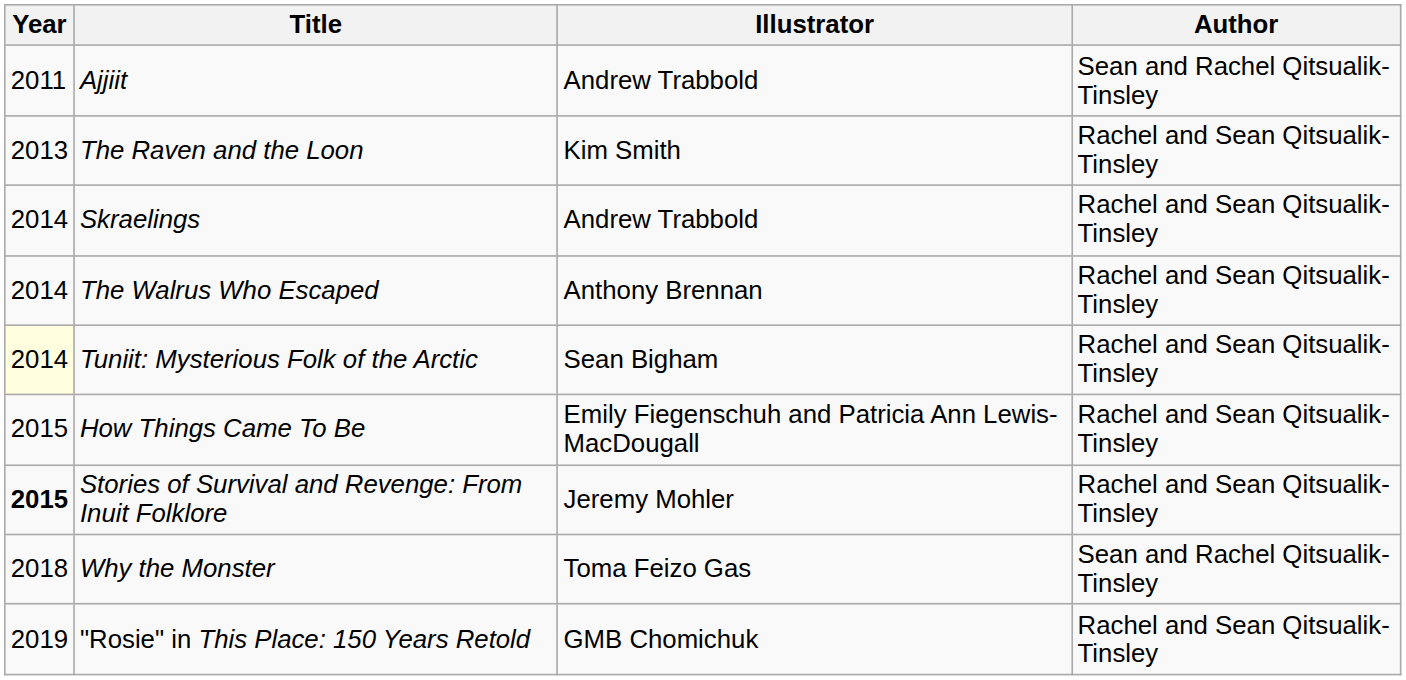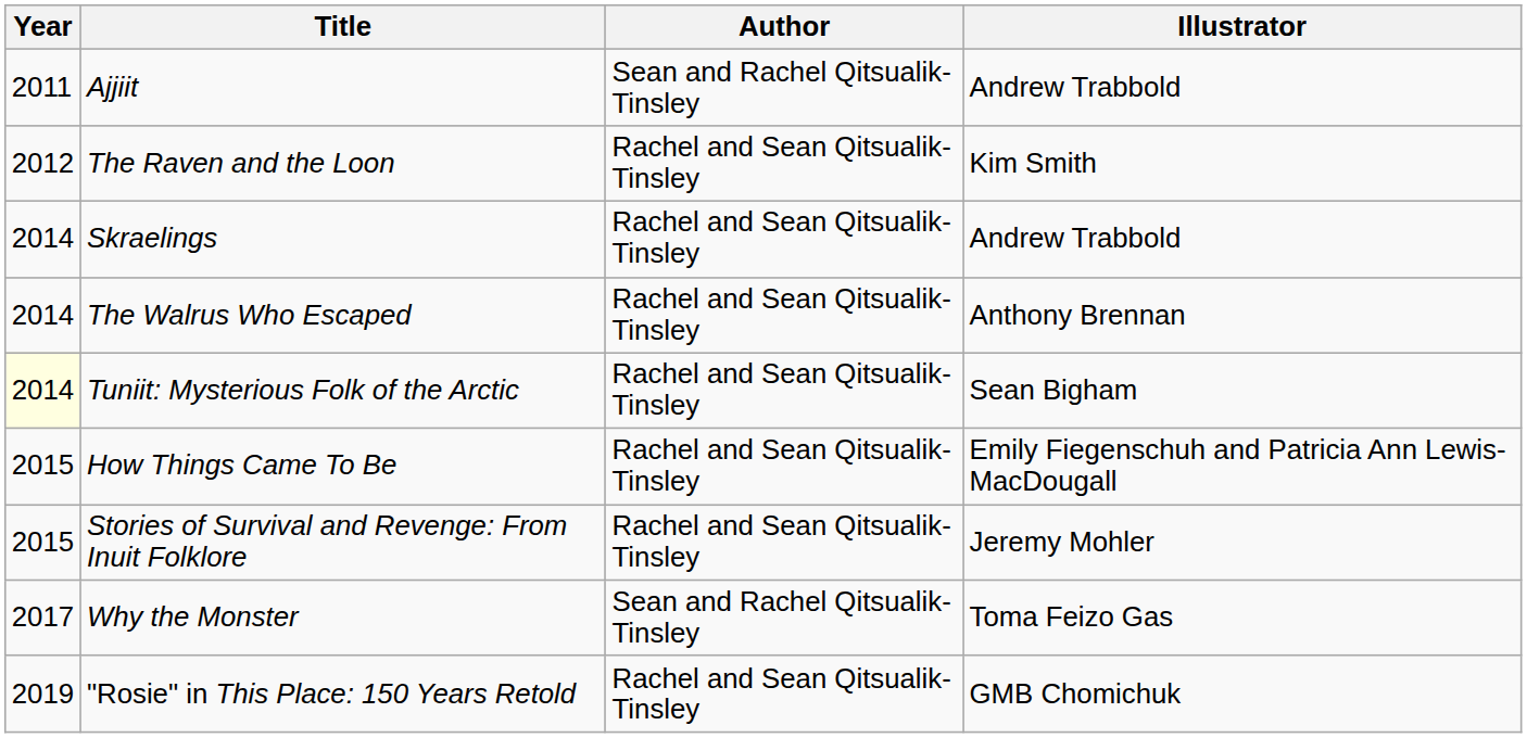 <table class="wikitable">
 <tr>
 <th>Year</th>
 <th>Title</th>
+<th>Author</th>
 <th>Illustrator</th>
-<th>Author</th>
 </tr>
 <tr>
 <td>2011</td>
 <td><em>Ajjiit</em></td>
+<td>Sean and Rachel Qitsualik-Tinsley</td>
 <td>Andrew Trabbold</td>
-<td>Sean and Rachel Qitsualik-Tinsley</td>
 </tr>
 <tr>
-<td>2013</td>
+<td>2012</td>
 <td><em>The Raven and the Loon</em></td>
+<td>Rachel and Sean Qitsualik-Tinsley</td>
 <td>Kim Smith</td>
-<td>Rachel and Sean Qitsualik-Tinsley</td>
 </tr>
 <tr>
 <td>2014</td>
 <td><em>Skraelings</em></td>
+<td>Rachel and Sean Qitsualik-Tinsley</td>
 <td>Andrew Trabbold</td>
-<td>Rachel and Sean Qitsualik-Tinsley</td>
 </tr>
 <tr>
 <td>2014</td>
 <td><em>The Walrus Who Escaped</em></td>
+<td>Rachel and Sean Qitsualik-Tinsley</td>
 <td>Anthony Brennan</td>
-<td>Rachel and Sean Qitsualik-Tinsley</td>
 </tr>
 <tr>
 <td style="background: lightyellow;">2014</td>
 <td><em>Tuniit: Mysterious Folk of the Arctic</em></td>
+<td>Rachel and Sean Qitsualik-Tinsley</td>
 <td>Sean Bigham</td>
-<td>Rachel and Sean Qitsualik-Tinsley</td>
 </tr>
 <tr>
 <td>2015</td>
 <td><em>How Things Came To Be</em></td>
+<td>Rachel and Sean Qitsualik-Tinsley</td>
 <td>Emily Fiegenschuh and Patricia Ann Lewis-MacDougall</td>
-<td>Rachel and Sean Qitsualik-Tinsley</td>
 </tr>
 <tr>
-<td><strong>2015</strong></td>
+<td>2015</td>
 <td><em>Stories of Survival and Revenge: From Inuit Folklore</em></td>
+<td>Rachel and Sean Qitsualik-Tinsley</td>
 <td>Jeremy Mohler</td>
-<td>Rachel and Sean Qitsualik-Tinsley</td>
 </tr>
 <tr>
-<td>2018</td>
+<td>2017</td>
 <td><em>Why the Monster</em></td>
+<td>Sean and Rachel Qitsualik-Tinsley</td>
 <td>Toma Feizo Gas</td>
-<td>Sean and Rachel Qitsualik-Tinsley</td>
 </tr>
 <tr>
 <td>2019</td>
 <td>"Rosie" in <em>This Place: 150 Years Retold</em></td>
+<td>Rachel and Sean Qitsualik-Tinsley</td>
 <td>GMB Chomichuk</td>
-<td>Rachel and Sean Qitsualik-Tinsley</td>
 </tr>
 </table>
